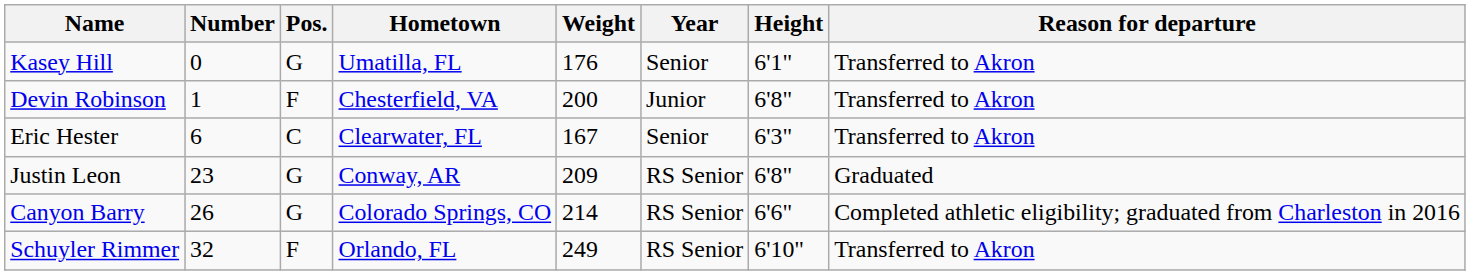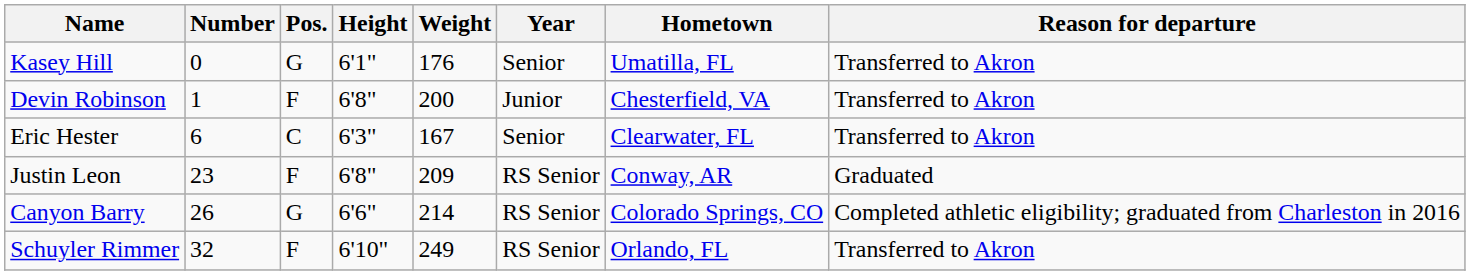 <table class="wikitable sortable" border="1">
 <tr>
 <th>Name</th>
 <th>Number</th>
 <th>Pos.</th>
-<th>Hometown</th>
+<th>Height</th>
 <th>Weight</th>
 <th>Year</th>
-<th>Height</th>
+<th>Hometown</th>
 <th class="unsortable">Reason for departure</th>
 </tr>
 <tr>
 <td><a href='#'>Kasey Hill</a></td>
 <td>0</td>
 <td>G</td>
-<td><a href='#'>Umatilla, FL</a></td>
+<td>6'1"</td>
 <td>176</td>
 <td>Senior</td>
-<td>6'1"</td>
+<td><a href='#'>Umatilla, FL</a></td>
 <td>Transferred to <a href='#'>Akron</a></td>
 </tr>
 <tr>
 <td><a href='#'>Devin Robinson</a></td>
 <td>1</td>
 <td>F</td>
-<td><a href='#'>Chesterfield, VA</a></td>
+<td>6'8"</td>
 <td>200</td>
 <td>Junior</td>
-<td>6'8"</td>
+<td><a href='#'>Chesterfield, VA</a></td>
 <td>Transferred to <a href='#'>Akron</a></td>
 </tr>
 <tr>
 <td>Eric Hester</td>
 <td>6</td>
 <td>C</td>
-<td><a href='#'>Clearwater, FL</a></td>
+<td>6'3"</td>
 <td>167</td>
 <td>Senior</td>
-<td>6'3"</td>
+<td><a href='#'>Clearwater, FL</a></td>
 <td>Transferred to <a href='#'>Akron</a></td>
 </tr>
 <tr>
 <td>Justin Leon</td>
 <td>23</td>
-<td>G</td>
-<td><a href='#'>Conway, AR</a></td>
+<td>F</td>
+<td>6'8"</td>
 <td>209</td>
 <td>RS Senior</td>
-<td>6'8"</td>
+<td><a href='#'>Conway, AR</a></td>
 <td>Graduated</td>
 </tr>
 <tr>
 <td><a href='#'>Canyon Barry</a></td>
 <td>26</td>
 <td>G</td>
-<td><a href='#'>Colorado Springs, CO</a></td>
+<td>6'6"</td>
 <td>214</td>
 <td>RS Senior</td>
-<td>6'6"</td>
+<td><a href='#'>Colorado Springs, CO</a></td>
 <td>Completed athletic eligibility; graduated from <a href='#'>Charleston</a> in 2016</td>
 </tr>
 <tr>
 <td><a href='#'>Schuyler Rimmer</a></td>
 <td>32</td>
 <td>F</td>
-<td><a href='#'>Orlando, FL</a></td>
+<td>6'10"</td>
 <td>249</td>
 <td>RS Senior</td>
-<td>6'10"</td>
+<td><a href='#'>Orlando, FL</a></td>
 <td>Transferred to <a href='#'>Akron</a></td>
 </tr>
 </table>
